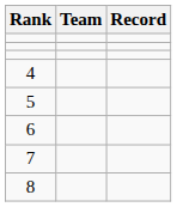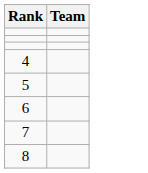 <table class=wikitable style="text-align:center;">
 <tr>
 <th>Rank</th>
 <th>Team</th>
-<th>Record</th>
 </tr>
 <tr>
 <td></td>
 <td align=left></td>
-<td></td>
 </tr>
 <tr>
 <td></td>
 <td align=left></td>
-<td></td>
 </tr>
 <tr>
 <td></td>
 <td align=left></td>
-<td></td>
 </tr>
 <tr>
 <td>4</td>
 <td align=left></td>
-<td></td>
 </tr>
 <tr>
 <td>5</td>
 <td align=left></td>
-<td></td>
 </tr>
 <tr>
 <td>6</td>
 <td align=left></td>
-<td></td>
 </tr>
 <tr>
 <td>7</td>
 <td align=left></td>
-<td></td>
 </tr>
 <tr>
 <td>8</td>
 <td align=left></td>
-<td></td>
 </tr>
 </table>
